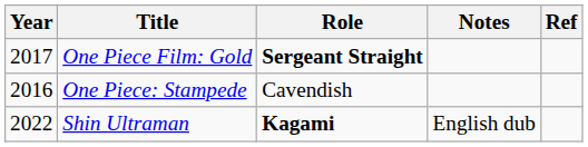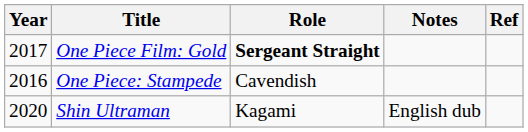 <table class="wikitable">
 <tr>
 <th>Year</th>
 <th>Title</th>
 <th>Role</th>
 <th>Notes</th>
 <th>Ref</th>
 </tr>
 <tr>
 <td>2017</td>
 <td><em><a href='#'>One Piece Film: Gold</a></em></td>
 <td><strong>Sergeant Straight</strong></td>
 <td></td>
 <td></td>
 </tr>
 <tr>
 <td>2016</td>
 <td><em><a href='#'>One Piece: Stampede</a></em></td>
 <td>Cavendish</td>
 <td></td>
 <td></td>
 </tr>
 <tr>
-<td>2022</td>
+<td>2020</td>
 <td><em><a href='#'>Shin Ultraman</a></em></td>
-<td><strong>Kagami</strong></td>
+<td>Kagami</td>
 <td>English dub</td>
 <td></td>
 </tr>
 </table>
